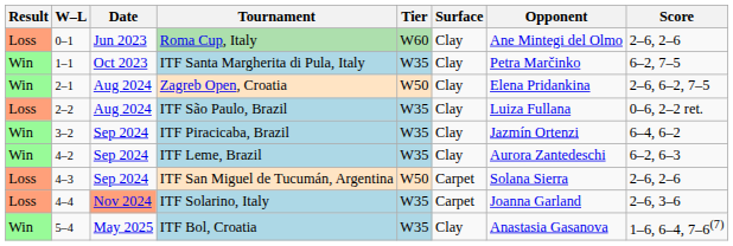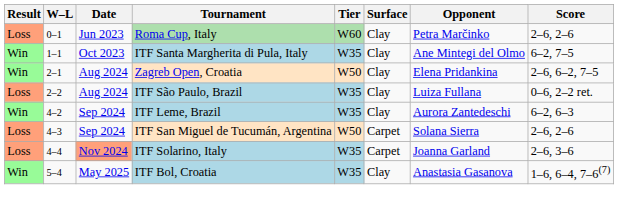 <table class="sortable wikitable">
 <tr>
 <th>Result</th>
 <th class="unsortable">W–L</th>
 <th>Date</th>
 <th>Tournament</th>
 <th>Tier</th>
 <th>Surface</th>
 <th>Opponent</th>
 <th class="unsortable">Score</th>
 </tr>
 <tr>
 <td style="background:#ffa07a;">Loss</td>
 <td><small>0–1</small></td>
 <td><a href='#'>Jun 2023</a></td>
 <td style="background:#addfad;"><a href='#'>Roma Cup</a>, Italy</td>
 <td style="background:#addfad;">W60</td>
 <td>Clay</td>
-<td> <a href='#'>Ane Mintegi del Olmo</a></td>
+<td> <a href='#'>Petra Marčinko</a></td>
 <td>2–6, 2–6</td>
 </tr>
 <tr>
 <td style="background:#98fb98;">Win</td>
 <td><small>1–1</small></td>
 <td><a href='#'>Oct 2023</a></td>
 <td style="background:lightblue;">ITF Santa Margherita di Pula, Italy</td>
 <td style="background:lightblue;">W35</td>
 <td>Clay</td>
-<td> <a href='#'>Petra Marčinko</a></td>
+<td> <a href='#'>Ane Mintegi del Olmo</a></td>
 <td>6–2, 7–5</td>
 </tr>
 <tr>
 <td style="background:#98fb98;">Win</td>
 <td><small>2–1</small></td>
 <td><a href='#'>Aug 2024</a></td>
 <td style="background:#ffe4c4;"><a href='#'>Zagreb Open</a>, Croatia</td>
 <td style="background:#ffe4c4;">W50</td>
 <td>Clay</td>
 <td> <a href='#'>Elena Pridankina</a></td>
 <td>2–6, 6–2, 7–5</td>
 </tr>
 <tr>
 <td style="background:#ffa07a;">Loss</td>
 <td><small>2–2</small></td>
 <td><a href='#'>Aug 2024</a></td>
 <td style="background:lightblue;">ITF São Paulo, Brazil</td>
 <td style="background:lightblue;">W35</td>
 <td>Clay</td>
 <td> <a href='#'>Luiza Fullana</a></td>
 <td>0–6, 2–2 ret.</td>
-</tr>
-<tr>
-<td style="background:#98fb98;">Win</td>
-<td><small>3–2</small></td>
-<td><a href='#'>Sep 2024</a></td>
-<td style="background:lightblue;">ITF Piracicaba, Brazil</td>
-<td style="background:lightblue;">W35</td>
-<td>Clay</td>
-<td> <a href='#'>Jazmín Ortenzi</a></td>
-<td>6–4, 6–2</td>
 </tr>
 <tr>
 <td style="background:#98fb98;">Win</td>
 <td><small>4–2</small></td>
 <td><a href='#'>Sep 2024</a></td>
 <td style="background:lightblue;">ITF Leme, Brazil</td>
 <td style="background:lightblue;">W35</td>
 <td>Clay</td>
 <td> <a href='#'>Aurora Zantedeschi</a></td>
 <td>6–2, 6–3</td>
 </tr>
 <tr>
 <td style="background:#ffa07a;">Loss</td>
 <td><small>4–3</small></td>
 <td><a href='#'>Sep 2024</a></td>
 <td style="background:#ffe4c4;">ITF San Miguel de Tucumán, Argentina</td>
 <td style="background:#ffe4c4;">W50</td>
 <td>Carpet</td>
 <td> <a href='#'>Solana Sierra</a></td>
 <td>2–6, 2–6</td>
 </tr>
 <tr>
 <td style="background:#ffa07a;">Loss</td>
 <td><small>4–4</small></td>
 <td style="background: lightsalmon;"><a href='#'>Nov 2024</a></td>
 <td style="background:lightblue;">ITF Solarino, Italy</td>
 <td style="background:lightblue;">W35</td>
 <td>Carpet</td>
 <td> <a href='#'>Joanna Garland</a></td>
 <td>2–6, 3–6</td>
 </tr>
 <tr>
 <td style="background:#98fb98;">Win</td>
 <td><small>5–4</small></td>
 <td><a href='#'>May 2025</a></td>
 <td style="background:lightblue;">ITF Bol, Croatia</td>
 <td style="background:lightblue;">W35</td>
 <td>Clay</td>
 <td> <a href='#'>Anastasia Gasanova</a></td>
 <td>1–6, 6–4, 7–6<sup>(7)</sup></td>
 </tr>
 </table>
